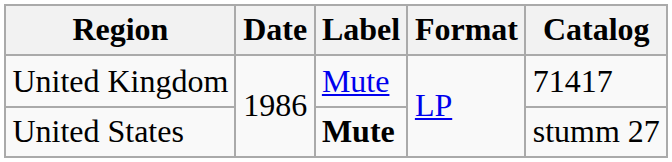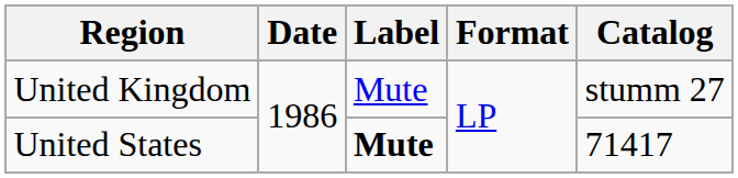 <table class="wikitable">
 <tr>
 <th>Region</th>
 <th>Date</th>
 <th>Label</th>
 <th>Format</th>
 <th>Catalog</th>
 </tr>
 <tr>
 <td>United Kingdom</td>
 <td rowspan="2">1986</td>
 <td><a href='#'>Mute</a></td>
 <td rowspan="2"><a href='#'>LP</a></td>
-<td>71417</td>
+<td>stumm 27</td>
 </tr>
 <tr>
 <td>United States</td>
 <td><strong>Mute</strong></td>
-<td>stumm 27</td>
+<td>71417</td>
 </tr>
 </table>
